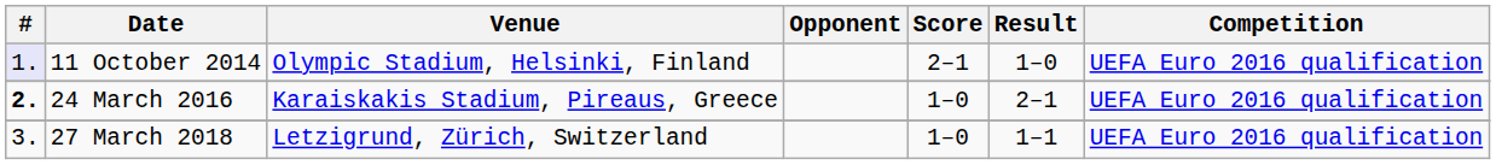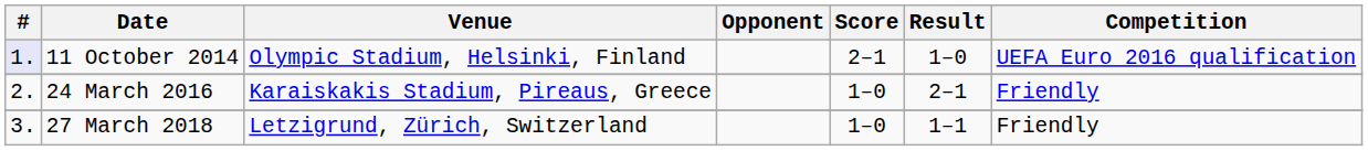 <table class="wikitable">
 <tr>
 <th>#</th>
 <th>Date</th>
 <th>Venue</th>
 <th>Opponent</th>
 <th>Score</th>
 <th>Result</th>
 <th>Competition</th>
 </tr>
 <tr>
 <td style="background: lavender;">1.</td>
 <td>11 October 2014</td>
 <td><a href='#'>Olympic Stadium</a>, <a href='#'>Helsinki</a>, Finland</td>
 <td></td>
 <td align=center>2–1</td>
 <td align=center>1–0</td>
 <td><a href='#'>UEFA Euro 2016 qualification</a></td>
 </tr>
 <tr>
 </tr>
 <tr>
-<td><strong>2.</strong></td>
+<td>2.</td>
 <td>24 March 2016</td>
 <td><a href='#'>Karaiskakis Stadium</a>, <a href='#'>Pireaus</a>, Greece</td>
 <td></td>
 <td align=center>1–0</td>
 <td align=center>2–1</td>
-<td><a href='#'>UEFA Euro 2016 qualification</a></td>
+<td><a href='#'>Friendly</a></td>
 </tr>
 <tr>
 </tr>
 <tr>
 <td>3.</td>
 <td>27 March 2018</td>
 <td><a href='#'>Letzigrund</a>, <a href='#'>Zürich</a>, Switzerland</td>
 <td></td>
 <td align=center>1–0</td>
 <td align=center>1–1</td>
-<td><a href='#'>UEFA Euro 2016 qualification</a></td>
+<td>Friendly</td>
 </tr>
 </table>
